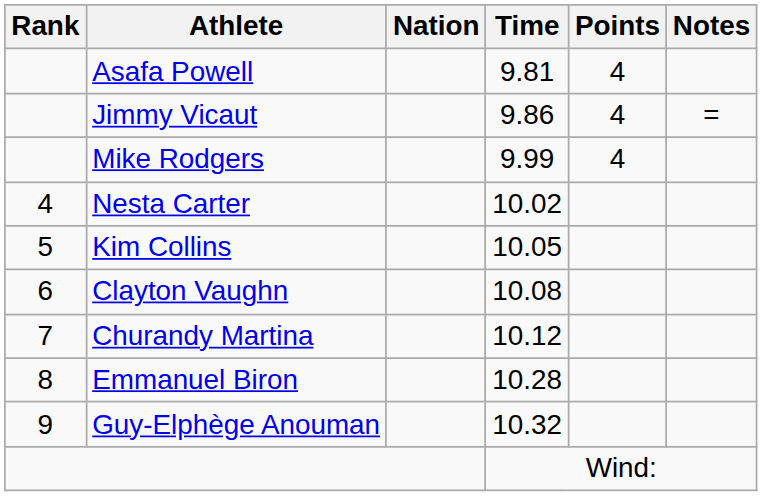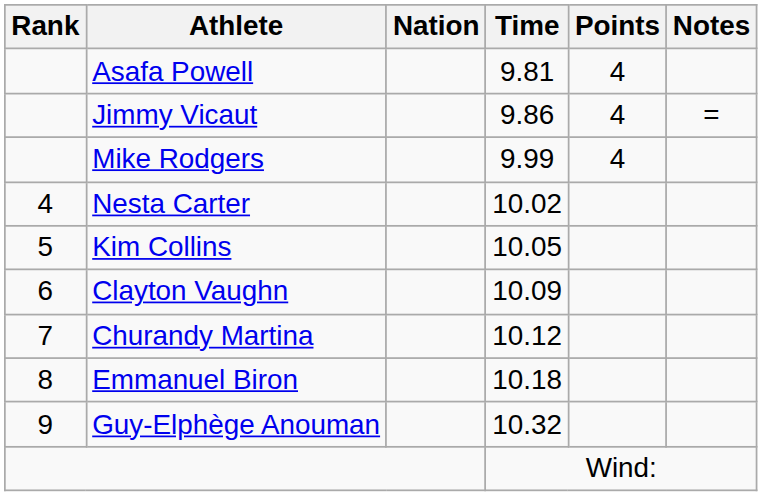 <table class="wikitable mw-datatable sortable" style="text-align:center;">
 <tr>
 <th>Rank</th>
 <th>Athlete</th>
 <th>Nation</th>
 <th>Time</th>
 <th>Points</th>
 <th>Notes</th>
 </tr>
 <tr>
 <td></td>
 <td align=left><a href='#'>Asafa Powell</a></td>
 <td align=left></td>
 <td>9.81</td>
 <td>4</td>
 <td></td>
 </tr>
 <tr>
 <td></td>
 <td align=left><a href='#'>Jimmy Vicaut</a></td>
 <td align=left></td>
 <td>9.86</td>
 <td>4</td>
 <td>=<strong></strong></td>
 </tr>
 <tr>
 <td></td>
 <td align=left><a href='#'>Mike Rodgers</a></td>
 <td align=left></td>
 <td>9.99</td>
 <td>4</td>
 <td></td>
 </tr>
 <tr>
 <td>4</td>
 <td align=left><a href='#'>Nesta Carter</a></td>
 <td align=left></td>
 <td>10.02</td>
 <td></td>
 <td></td>
 </tr>
 <tr>
 <td>5</td>
 <td align=left><a href='#'>Kim Collins</a></td>
 <td align=left></td>
 <td>10.05</td>
 <td></td>
 <td></td>
 </tr>
 <tr>
 <td>6</td>
 <td align=left><a href='#'>Clayton Vaughn</a></td>
 <td align=left></td>
-<td>10.08</td>
+<td>10.09</td>
 <td></td>
 <td></td>
 </tr>
 <tr>
 <td>7</td>
 <td align=left><a href='#'>Churandy Martina</a></td>
 <td align=left></td>
 <td>10.12</td>
 <td></td>
 <td></td>
 </tr>
 <tr>
 <td>8</td>
 <td align=left><a href='#'>Emmanuel Biron</a></td>
 <td align=left></td>
-<td>10.28</td>
+<td>10.18</td>
 <td></td>
 <td></td>
 </tr>
 <tr>
 <td>9</td>
 <td align=left><a href='#'>Guy-Elphège Anouman</a></td>
 <td align=left></td>
 <td>10.32</td>
 <td></td>
 <td></td>
 </tr>
 <tr class="sortbottom">
 <td colspan=3></td>
 <td colspan=3>Wind: </td>
 </tr>
 </table>
